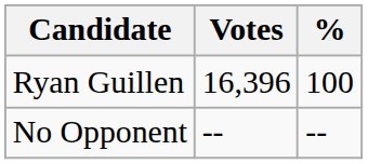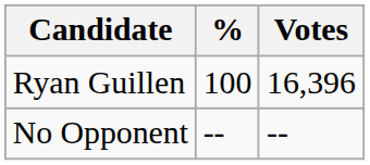 <table class="wikitable">
 <tr>
 <th>Candidate</th>
+<th>%</th>
 <th>Votes</th>
-<th>%</th>
 </tr>
 <tr>
 <td>Ryan Guillen</td>
+<td>100</td>
 <td>16,396</td>
-<td>100</td>
 </tr>
 <tr>
 <td>No Opponent</td>
 <td>--</td>
 <td>--</td>
 </tr>
 </table>
